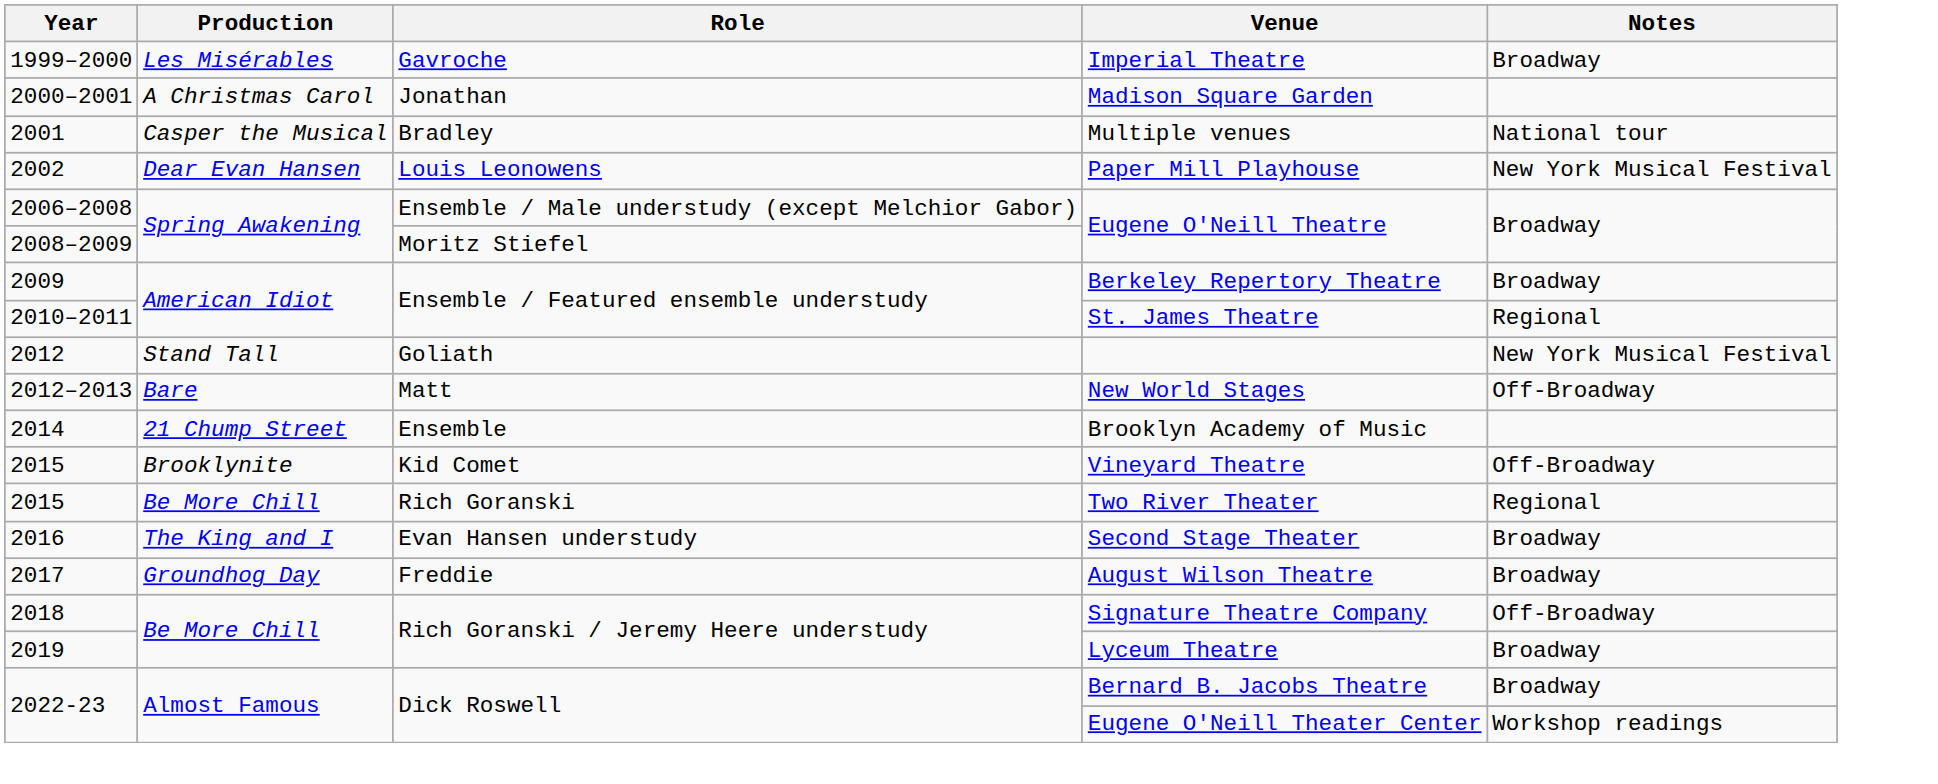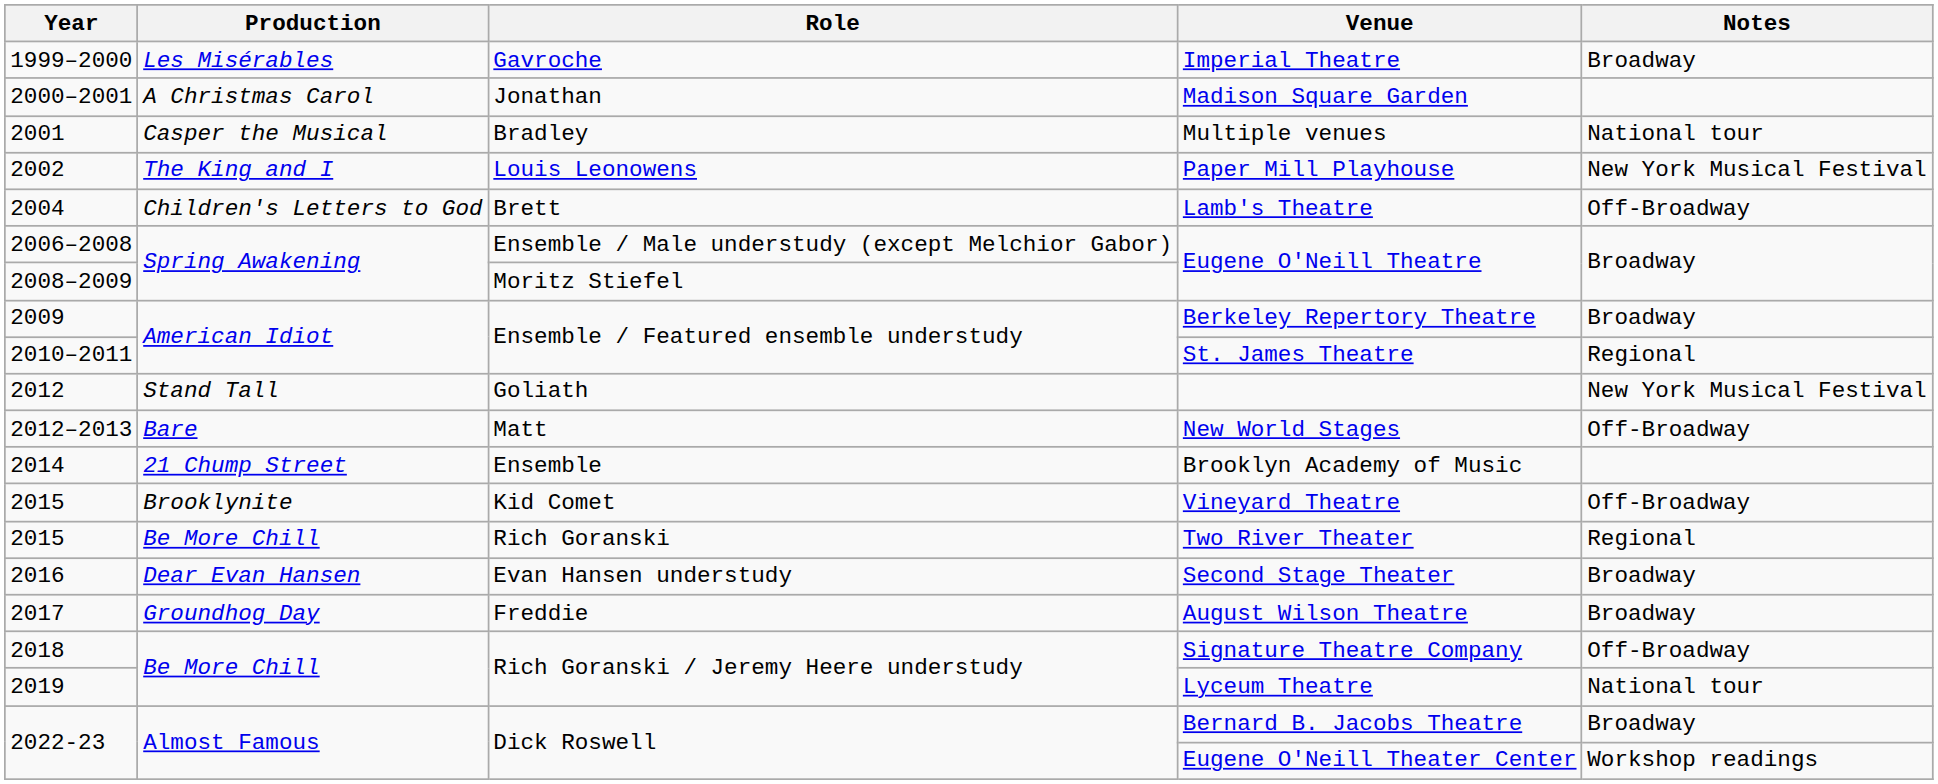 <table class="wikitable">
 <tr>
 <th>Year</th>
 <th>Production</th>
 <th>Role</th>
 <th>Venue</th>
 <th>Notes</th>
 </tr>
 <tr>
 <td>1999–2000</td>
 <td><em><a href='#'>Les Misérables</a></em></td>
 <td><a href='#'>Gavroche</a></td>
 <td><a href='#'>Imperial Theatre</a></td>
 <td>Broadway</td>
 </tr>
 <tr>
 <td>2000–2001</td>
 <td><em>A Christmas Carol</em></td>
 <td>Jonathan</td>
 <td><a href='#'>Madison Square Garden</a></td>
 <td></td>
 </tr>
 <tr>
 <td>2001</td>
 <td><em>Casper the Musical</em></td>
 <td>Bradley</td>
 <td>Multiple venues</td>
 <td>National tour</td>
 </tr>
 <tr>
 <td>2002</td>
-<td><em><a href='#'>Dear Evan Hansen</a></em></td>
+<td><em><a href='#'>The King and I</a></em></td>
 <td><a href='#'>Louis Leonowens</a></td>
 <td><a href='#'>Paper Mill Playhouse</a></td>
 <td>New York Musical Festival</td>
+</tr>
+<tr>
+<td>2004</td>
+<td><em>Children's Letters to God</em></td>
+<td>Brett</td>
+<td><a href='#'>Lamb's Theatre</a></td>
+<td>Off-Broadway</td>
 </tr>
 <tr>
 <td>2006–2008</td>
 <td rowspan="2"><em><a href='#'>Spring Awakening</a></em></td>
 <td>Ensemble / Male understudy (except Melchior Gabor)</td>
 <td rowspan="2"><a href='#'>Eugene O'Neill Theatre</a></td>
 <td rowspan="2">Broadway</td>
 </tr>
 <tr>
 <td>2008–2009</td>
 <td>Moritz Stiefel</td>
 </tr>
 <tr>
 <td>2009</td>
 <td rowspan="2"><em><a href='#'>American Idiot</a></em></td>
 <td rowspan="2">Ensemble / Featured ensemble understudy</td>
 <td><a href='#'>Berkeley Repertory Theatre</a></td>
 <td>Broadway</td>
 </tr>
 <tr>
 <td>2010–2011</td>
 <td><a href='#'>St. James Theatre</a></td>
 <td>Regional</td>
 </tr>
 <tr>
 <td>2012</td>
 <td><em>Stand Tall</em></td>
 <td>Goliath</td>
 <td></td>
 <td>New York Musical Festival</td>
 </tr>
 <tr>
 <td>2012–2013</td>
 <td><em><a href='#'>Bare</a></em></td>
 <td>Matt</td>
 <td><a href='#'>New World Stages</a></td>
 <td>Off-Broadway</td>
 </tr>
 <tr>
 <td>2014</td>
 <td><em><a href='#'>21 Chump Street</a></em></td>
 <td>Ensemble</td>
 <td>Brooklyn Academy of Music</td>
 <td></td>
 </tr>
 <tr>
 <td>2015</td>
 <td><em>Brooklynite</em></td>
 <td>Kid Comet</td>
 <td><a href='#'>Vineyard Theatre</a></td>
 <td>Off-Broadway</td>
 </tr>
 <tr>
 <td>2015</td>
 <td><em><a href='#'>Be More Chill</a></em></td>
 <td>Rich Goranski</td>
 <td><a href='#'>Two River Theater</a></td>
 <td>Regional</td>
 </tr>
 <tr>
 <td>2016</td>
-<td><em><a href='#'>The King and I</a></em></td>
+<td><em><a href='#'>Dear Evan Hansen</a></em></td>
 <td>Evan Hansen understudy</td>
 <td><a href='#'>Second Stage Theater</a></td>
 <td>Broadway</td>
 </tr>
 <tr>
 <td>2017</td>
 <td><em><a href='#'>Groundhog Day</a></em></td>
 <td>Freddie</td>
 <td><a href='#'>August Wilson Theatre</a></td>
 <td>Broadway</td>
 </tr>
 <tr>
 <td>2018</td>
 <td rowspan="2"><em><a href='#'>Be More Chill</a></em></td>
 <td rowspan="2">Rich Goranski / Jeremy Heere understudy</td>
 <td><a href='#'>Signature Theatre Company</a></td>
 <td>Off-Broadway</td>
 </tr>
 <tr>
 <td>2019</td>
 <td><a href='#'>Lyceum Theatre</a></td>
-<td>Broadway</td>
+<td>National tour</td>
 </tr>
 <tr>
 <td rowspan="2">2022-23</td>
 <td rowspan="2"><a href='#'>Almost Famous</a></td>
 <td rowspan="2">Dick Roswell</td>
 <td><a href='#'>Bernard B. Jacobs Theatre</a></td>
 <td>Broadway</td>
 </tr>
 <tr>
 <td><a href='#'>Eugene O'Neill Theater Center</a></td>
 <td>Workshop readings </td>
 </tr>
 </table>
